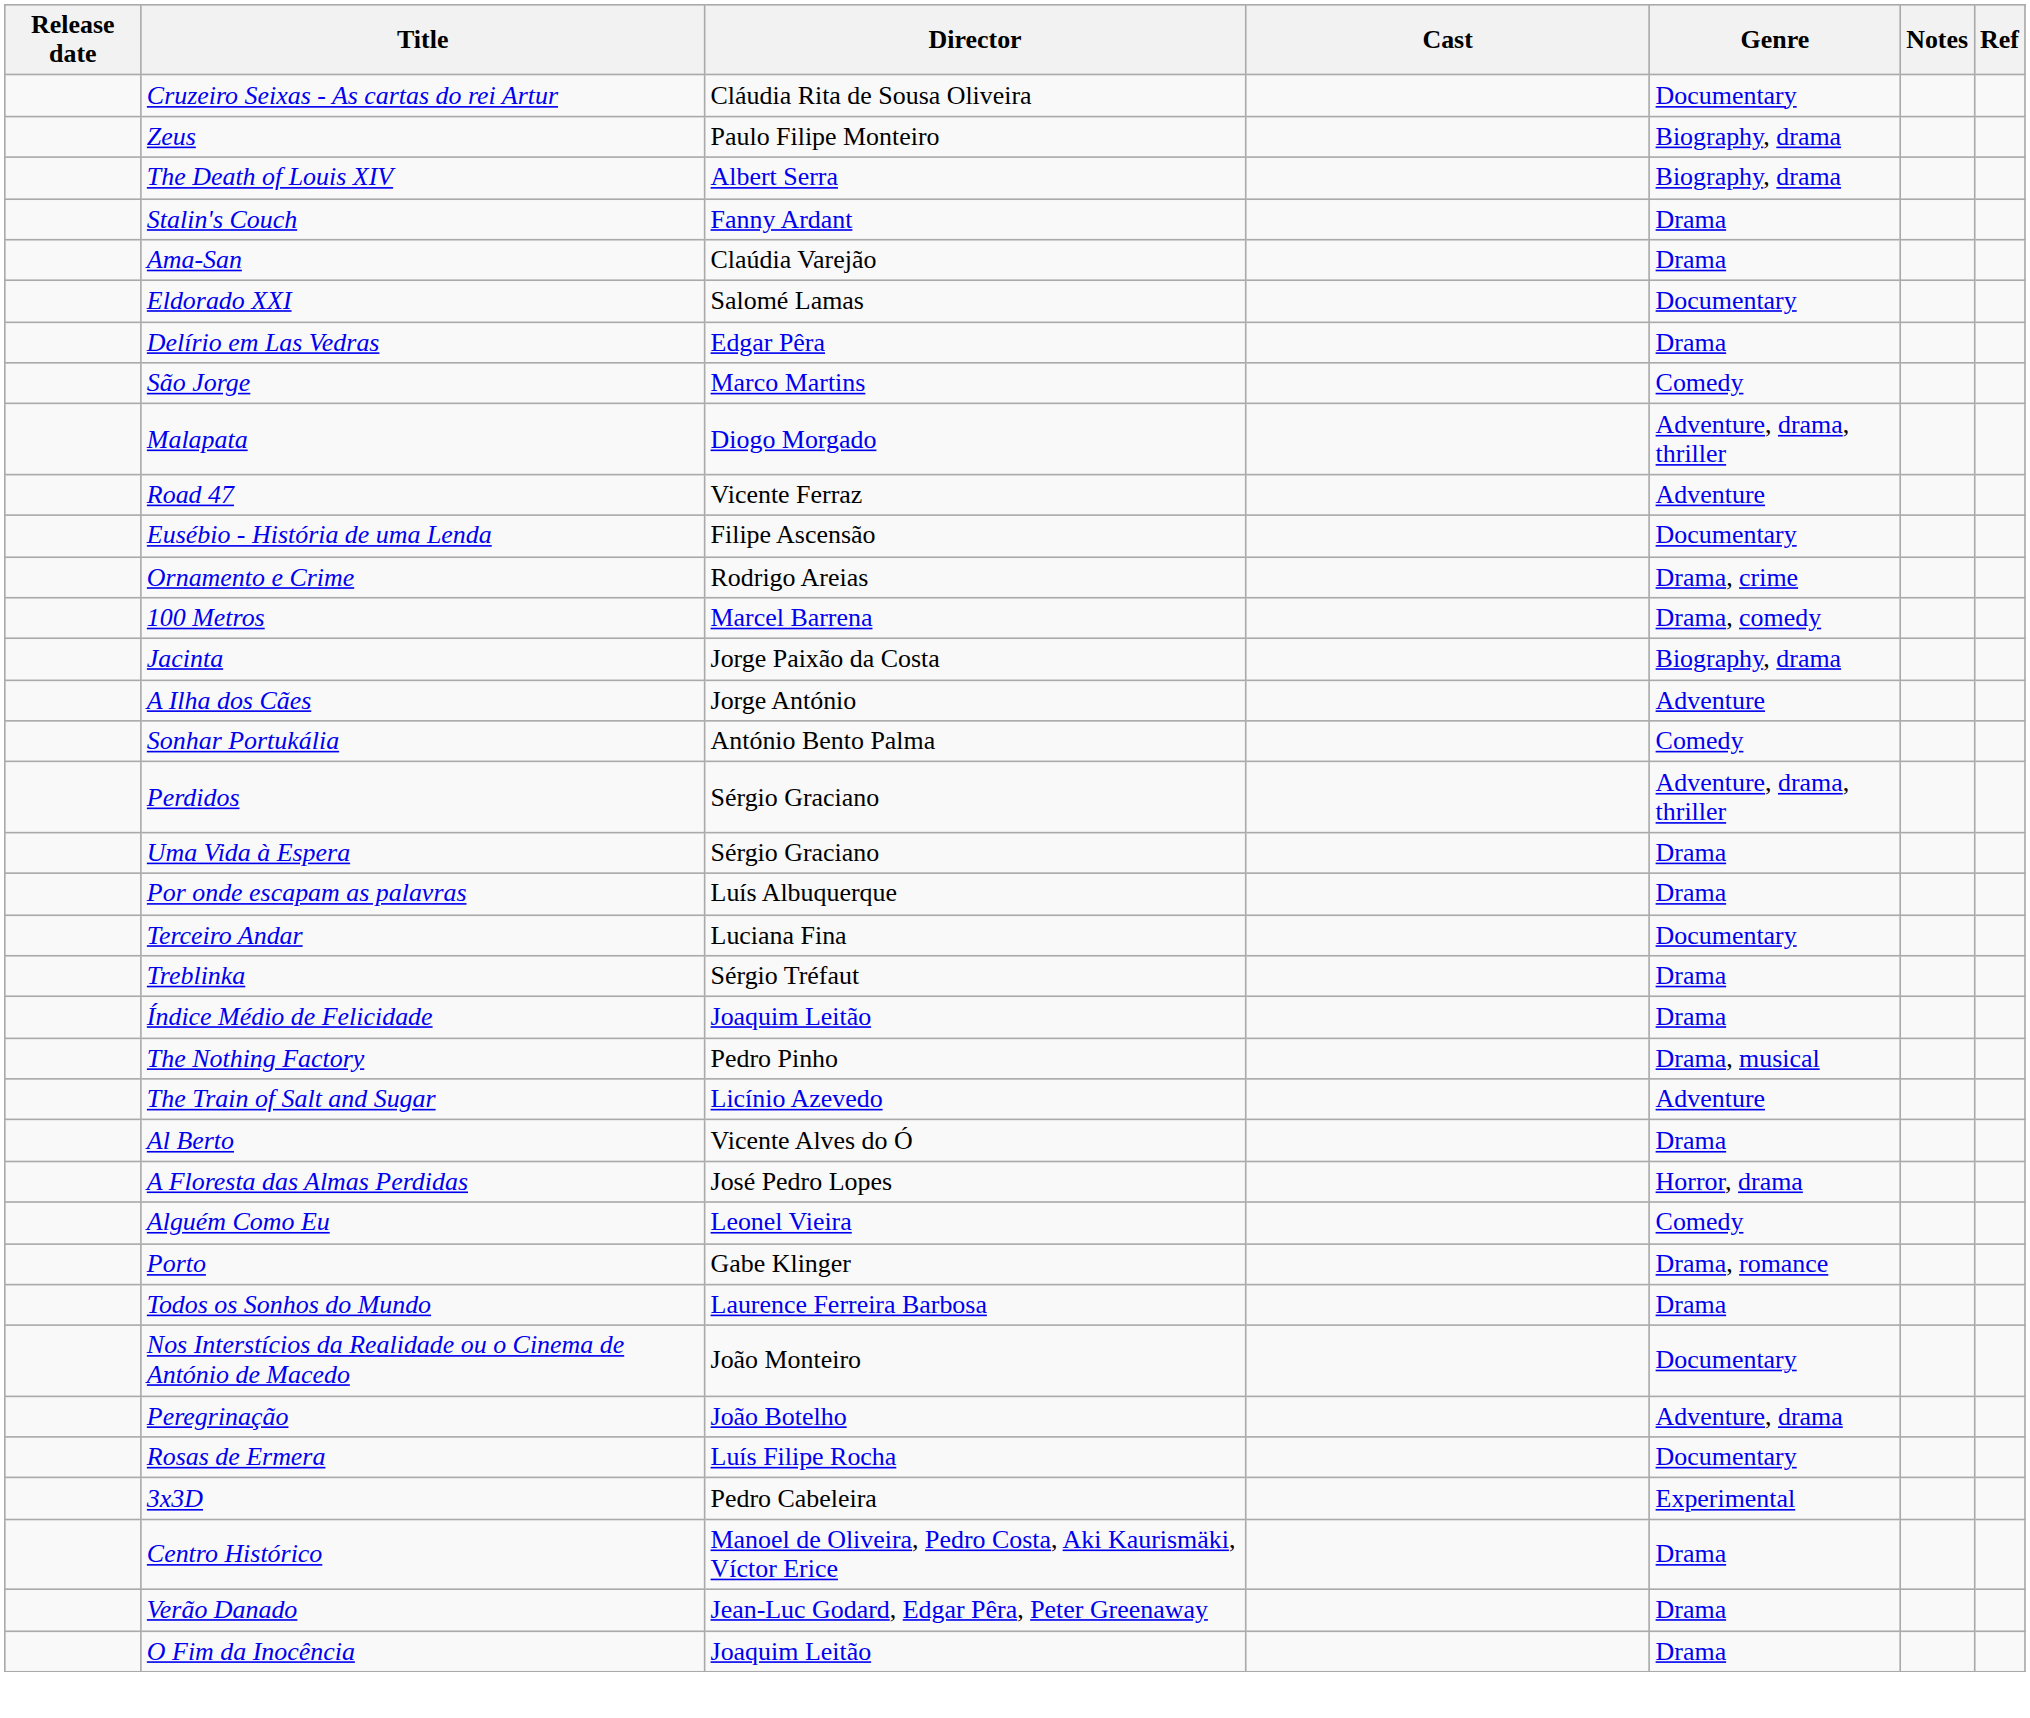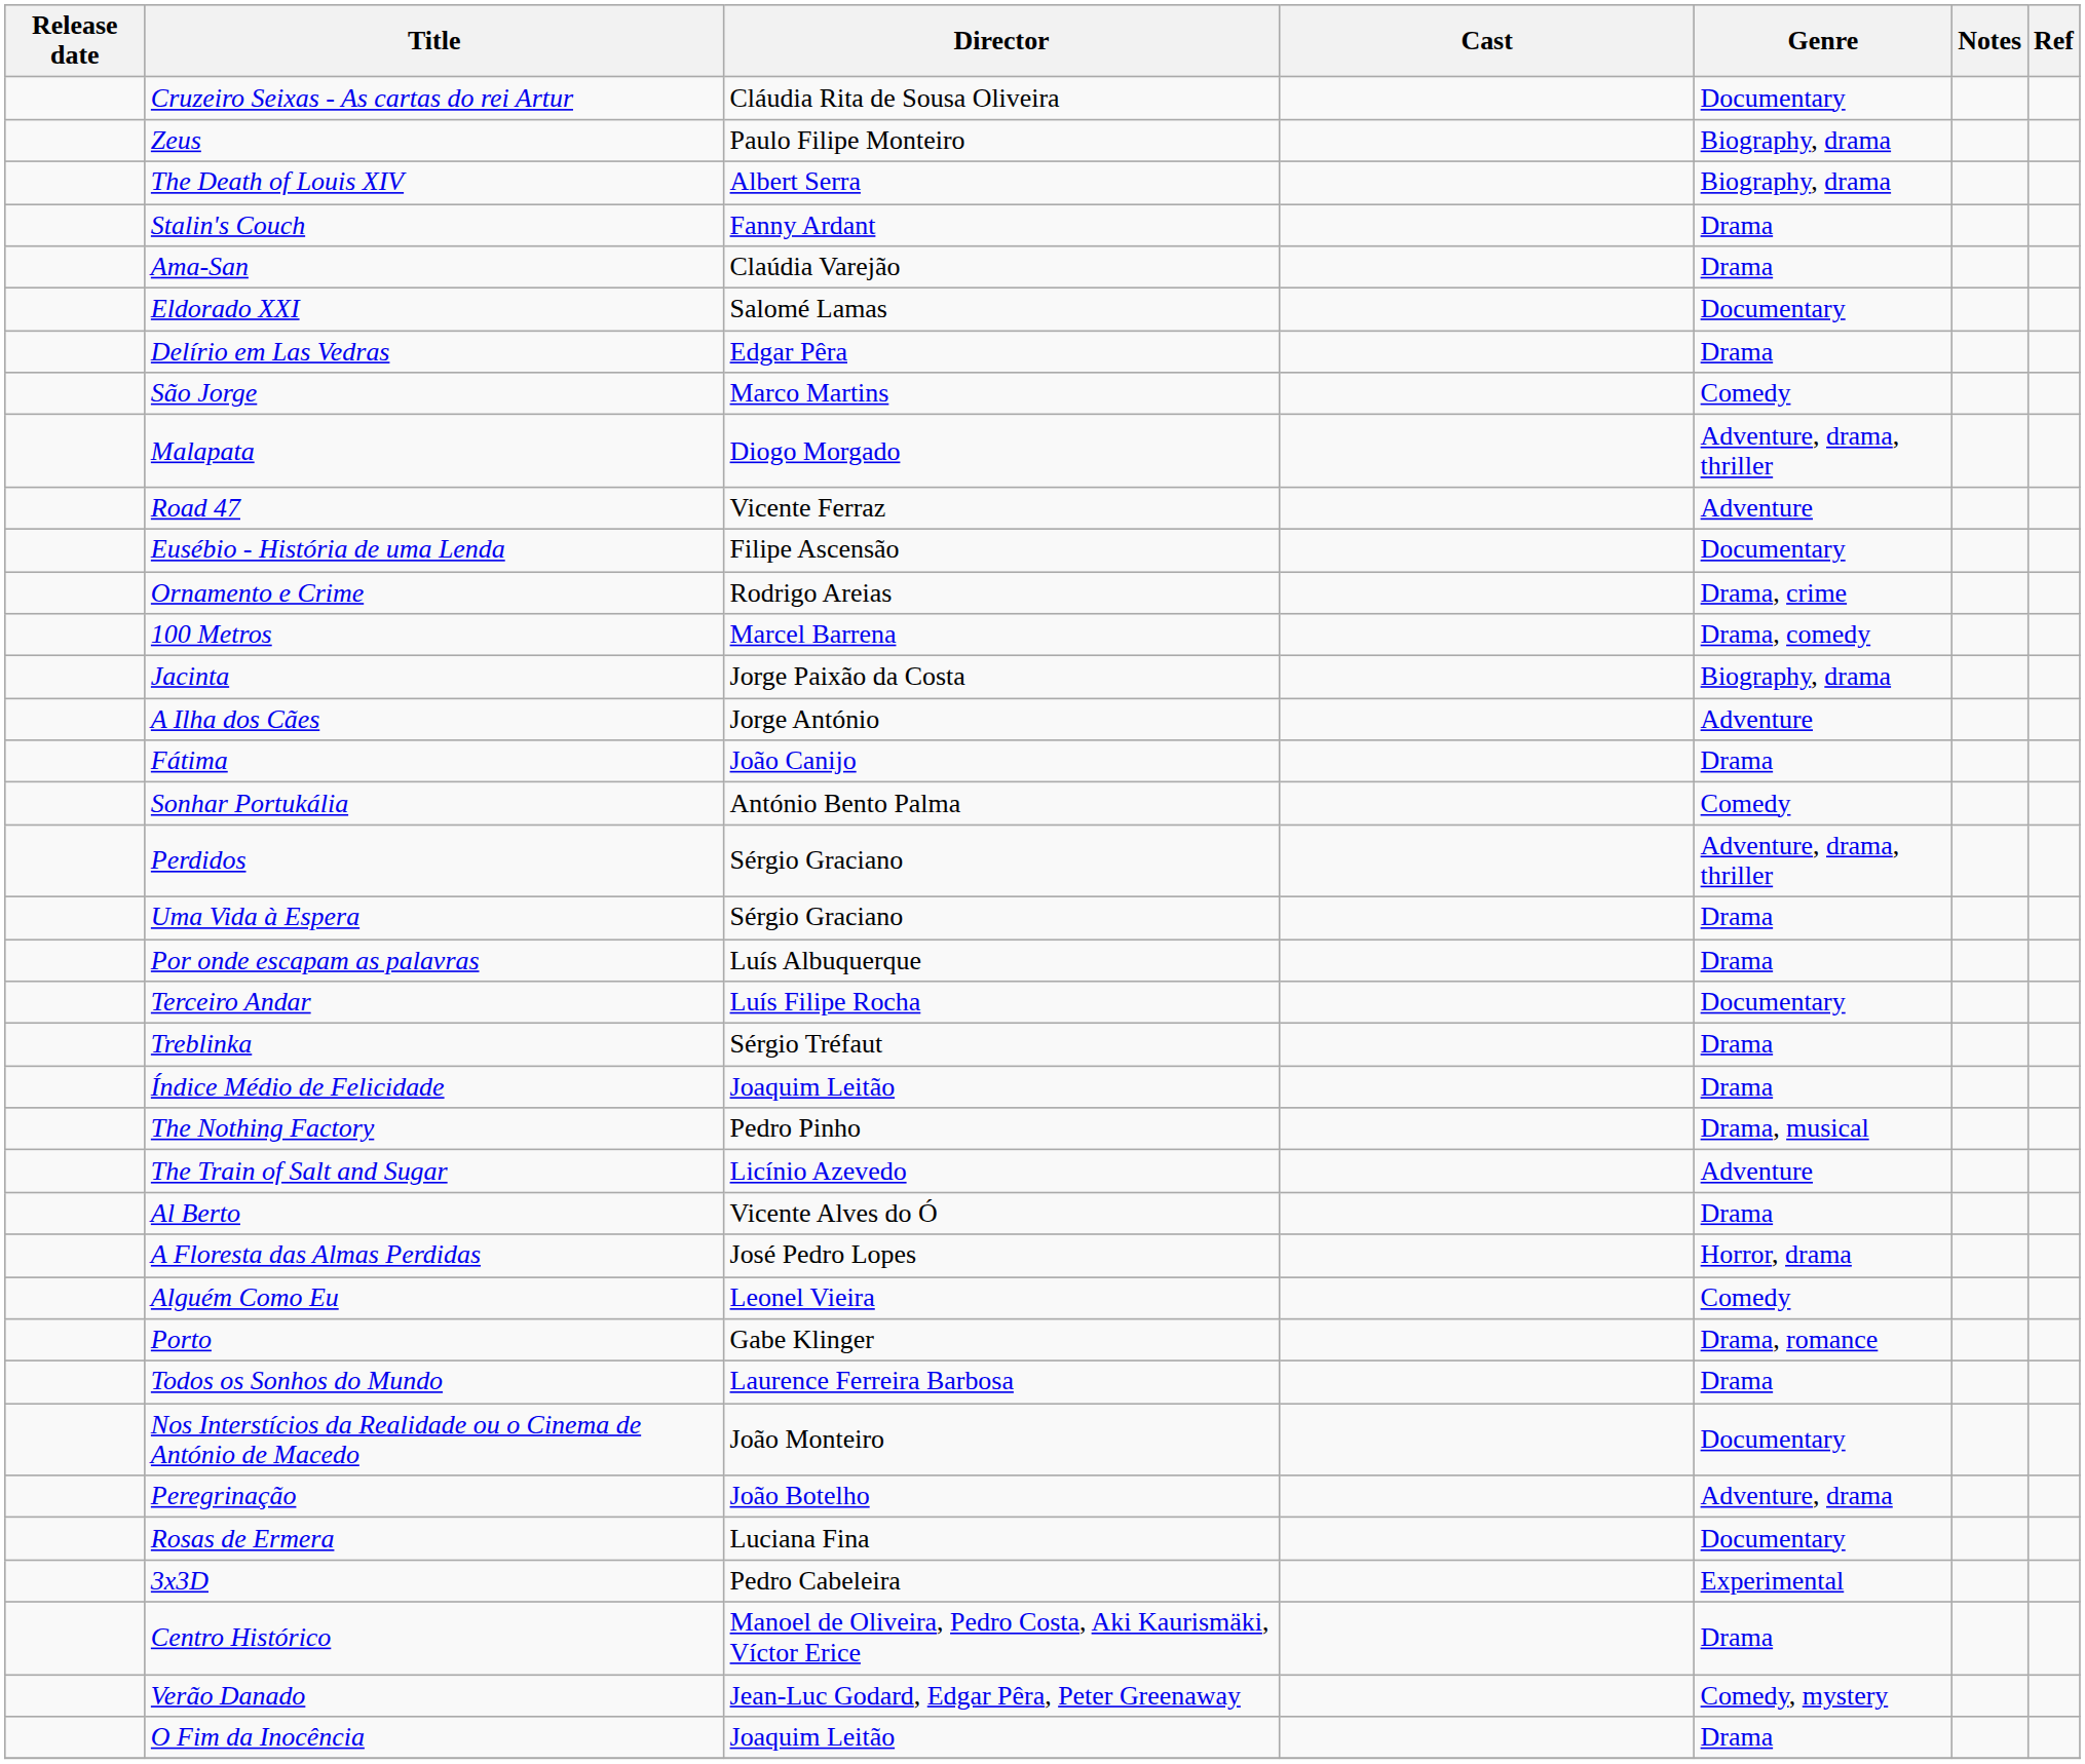 <table class="wikitable sortable">
 <tr>
 <th>Release date</th>
 <th>Title</th>
 <th>Director</th>
 <th style="width:20%;">Cast</th>
 <th>Genre</th>
 <th>Notes</th>
 <th>Ref</th>
 </tr>
 <tr>
 <td></td>
 <td><em><a href='#'>Cruzeiro Seixas - As cartas do rei Artur</a></em></td>
 <td>Cláudia Rita de Sousa Oliveira</td>
 <td></td>
 <td><a href='#'>Documentary</a></td>
 <td></td>
 <td></td>
 </tr>
 <tr>
 <td></td>
 <td><a href='#'><em>Zeus</em></a></td>
 <td>Paulo Filipe Monteiro</td>
 <td></td>
 <td><a href='#'>Biography</a>, <a href='#'>drama</a></td>
 <td></td>
 <td></td>
 </tr>
 <tr>
 <td></td>
 <td><em><a href='#'>The Death of Louis XIV</a></em></td>
 <td><a href='#'>Albert Serra</a></td>
 <td></td>
 <td><a href='#'>Biography</a>, <a href='#'>drama</a></td>
 <td></td>
 <td></td>
 </tr>
 <tr>
 <td></td>
 <td><em><a href='#'>Stalin's Couch</a></em></td>
 <td><a href='#'>Fanny Ardant</a></td>
 <td></td>
 <td><a href='#'>Drama</a></td>
 <td></td>
 <td></td>
 </tr>
 <tr>
 <td></td>
 <td><em><a href='#'>Ama-San</a></em></td>
 <td>Claúdia Varejão</td>
 <td></td>
 <td><a href='#'>Drama</a></td>
 <td></td>
 <td></td>
 </tr>
 <tr>
 <td></td>
 <td><em><a href='#'>Eldorado XXI</a></em></td>
 <td>Salomé Lamas</td>
 <td></td>
 <td><a href='#'>Documentary</a></td>
 <td></td>
 <td></td>
 </tr>
 <tr>
 <td></td>
 <td><em><a href='#'>Delírio em Las Vedras</a></em></td>
 <td><a href='#'>Edgar Pêra</a></td>
 <td></td>
 <td><a href='#'>Drama</a></td>
 <td></td>
 <td></td>
 </tr>
 <tr>
 <td></td>
 <td><a href='#'><em>São Jorge</em></a></td>
 <td><a href='#'>Marco Martins</a></td>
 <td></td>
 <td><a href='#'>Comedy</a></td>
 <td></td>
 <td></td>
 </tr>
 <tr>
 <td></td>
 <td><em><a href='#'>Malapata</a></em></td>
 <td><a href='#'>Diogo Morgado</a></td>
 <td></td>
 <td><a href='#'>Adventure</a>, <a href='#'>drama</a>, <a href='#'>thriller</a></td>
 <td></td>
 <td></td>
 </tr>
 <tr>
 <td></td>
 <td><em><a href='#'>Road 47</a></em></td>
 <td>Vicente Ferraz</td>
 <td></td>
 <td><a href='#'>Adventure</a></td>
 <td></td>
 <td></td>
 </tr>
 <tr>
 <td></td>
 <td><a href='#'><em>Eusébio - História de uma Lenda</em></a></td>
 <td>Filipe Ascensão</td>
 <td></td>
 <td><a href='#'>Documentary</a></td>
 <td></td>
 <td></td>
 </tr>
 <tr>
 <td></td>
 <td><a href='#'><em>Ornamento e Crime</em></a></td>
 <td>Rodrigo Areias</td>
 <td></td>
 <td><a href='#'>Drama</a>, <a href='#'>crime</a></td>
 <td></td>
 <td></td>
 </tr>
 <tr>
 <td></td>
 <td><a href='#'><em>100 Metros</em></a></td>
 <td><a href='#'>Marcel Barrena</a></td>
 <td></td>
 <td><a href='#'>Drama</a>, <a href='#'>comedy</a></td>
 <td></td>
 <td></td>
 </tr>
 <tr>
 <td></td>
 <td><a href='#'><em>Jacinta</em></a></td>
 <td>Jorge Paixão da Costa</td>
 <td></td>
 <td><a href='#'>Biography</a>, <a href='#'>drama</a></td>
 <td></td>
 <td></td>
 </tr>
 <tr>
 <td></td>
 <td><em><a href='#'>A Ilha dos Cães</a></em></td>
 <td>Jorge António</td>
 <td></td>
 <td><a href='#'>Adventure</a></td>
 <td></td>
 <td></td>
 </tr>
 <tr>
 <td></td>
+<td><a href='#'><em>Fátima</em></a></td>
+<td><a href='#'>João Canijo</a></td>
+<td></td>
+<td><a href='#'>Drama</a></td>
+<td></td>
+<td></td>
+</tr>
+<tr>
+<td></td>
 <td><em><a href='#'>Sonhar Portukália</a></em></td>
 <td>António Bento Palma</td>
 <td></td>
 <td><a href='#'>Comedy</a></td>
 <td></td>
 <td></td>
 </tr>
 <tr>
 <td></td>
 <td><a href='#'><em>Perdidos</em></a></td>
 <td>Sérgio Graciano</td>
 <td></td>
 <td><a href='#'>Adventure</a>, <a href='#'>drama</a>, <a href='#'>thriller</a></td>
 <td></td>
 <td></td>
 </tr>
 <tr>
 <td></td>
 <td><em><a href='#'>Uma Vida à Espera</a></em></td>
 <td>Sérgio Graciano</td>
 <td></td>
 <td><a href='#'>Drama</a></td>
 <td></td>
 <td></td>
 </tr>
 <tr>
 <td></td>
 <td><em><a href='#'>Por onde escapam as palavras</a></em></td>
 <td>Luís Albuquerque</td>
 <td></td>
 <td><a href='#'>Drama</a></td>
 <td></td>
 <td></td>
 </tr>
 <tr>
 <td></td>
 <td><em><a href='#'>Terceiro Andar</a></em></td>
-<td>Luciana Fina</td>
+<td><a href='#'>Luís Filipe Rocha</a></td>
 <td></td>
 <td><a href='#'>Documentary</a></td>
 <td></td>
 <td></td>
 </tr>
 <tr>
 <td></td>
 <td><a href='#'><em>Treblinka</em></a></td>
 <td>Sérgio Tréfaut</td>
 <td></td>
 <td><a href='#'>Drama</a></td>
 <td></td>
 <td></td>
 </tr>
 <tr>
 <td></td>
 <td><em><a href='#'>Índice Médio de Felicidade</a></em></td>
 <td><a href='#'>Joaquim Leitão</a></td>
 <td></td>
 <td><a href='#'>Drama</a></td>
 <td></td>
 <td></td>
 </tr>
 <tr>
 <td></td>
 <td><em><a href='#'>The Nothing Factory</a></em></td>
 <td>Pedro Pinho</td>
 <td></td>
 <td><a href='#'>Drama</a>, <a href='#'>musical</a></td>
 <td></td>
 <td></td>
 </tr>
 <tr>
 <td></td>
 <td><em><a href='#'>The Train of Salt and Sugar</a></em></td>
 <td><a href='#'>Licínio Azevedo</a></td>
 <td></td>
 <td><a href='#'>Adventure</a></td>
 <td></td>
 <td></td>
 </tr>
 <tr>
 <td></td>
 <td><a href='#'><em>Al Berto</em></a></td>
 <td>Vicente Alves do Ó</td>
 <td></td>
 <td><a href='#'>Drama</a></td>
 <td></td>
 <td></td>
 </tr>
 <tr>
 <td></td>
 <td><em><a href='#'>A Floresta das Almas Perdidas</a></em></td>
 <td>José Pedro Lopes</td>
 <td></td>
 <td><a href='#'>Horror</a>, <a href='#'>drama</a></td>
 <td></td>
 <td></td>
 </tr>
 <tr>
 <td></td>
 <td><em><a href='#'>Alguém Como Eu</a></em></td>
 <td><a href='#'>Leonel Vieira</a></td>
 <td></td>
 <td><a href='#'>Comedy</a></td>
 <td></td>
 <td></td>
 </tr>
 <tr>
 <td></td>
 <td><a href='#'><em>Porto</em></a></td>
 <td>Gabe Klinger</td>
 <td></td>
 <td><a href='#'>Drama</a>, <a href='#'>romance</a></td>
 <td></td>
 <td></td>
 </tr>
 <tr>
 <td></td>
 <td><em><a href='#'>Todos os Sonhos do Mundo</a></em></td>
 <td><a href='#'>Laurence Ferreira Barbosa</a></td>
 <td></td>
 <td><a href='#'>Drama</a></td>
 <td></td>
 <td></td>
 </tr>
 <tr>
 <td></td>
 <td><em><a href='#'>Nos Interstícios da Realidade ou o Cinema de António de Macedo</a></em></td>
 <td>João Monteiro</td>
 <td></td>
 <td><a href='#'>Documentary</a></td>
 <td></td>
 <td></td>
 </tr>
 <tr>
 <td></td>
 <td><a href='#'><em>Peregrinação</em></a></td>
 <td><a href='#'>João Botelho</a></td>
 <td></td>
 <td><a href='#'>Adventure</a>, <a href='#'>drama</a></td>
 <td></td>
 <td></td>
 </tr>
 <tr>
 <td></td>
 <td><em><a href='#'>Rosas de Ermera</a></em></td>
-<td><a href='#'>Luís Filipe Rocha</a></td>
+<td>Luciana Fina</td>
 <td></td>
 <td><a href='#'>Documentary</a></td>
 <td></td>
 <td></td>
 </tr>
 <tr>
 <td></td>
 <td><em><a href='#'>3x3D</a></em></td>
 <td>Pedro Cabeleira</td>
 <td></td>
 <td><a href='#'>Experimental</a></td>
 <td></td>
 <td></td>
 </tr>
 <tr>
 <td></td>
 <td><a href='#'><em>Centro Histórico</em></a></td>
 <td><a href='#'>Manoel de Oliveira</a>, <a href='#'>Pedro Costa</a>, <a href='#'>Aki Kaurismäki</a>, <a href='#'>Víctor Erice</a></td>
 <td></td>
 <td><a href='#'>Drama</a></td>
 <td></td>
 <td></td>
 </tr>
 <tr>
 <td></td>
 <td><em><a href='#'>Verão Danado</a></em></td>
 <td><a href='#'>Jean-Luc Godard</a>, <a href='#'>Edgar Pêra</a>, <a href='#'>Peter Greenaway</a></td>
 <td></td>
-<td><a href='#'>Drama</a></td>
+<td><a href='#'>Comedy</a>, <a href='#'>mystery</a></td>
 <td></td>
 <td></td>
 </tr>
 <tr>
 <td></td>
 <td><em><a href='#'>O Fim da Inocência</a></em></td>
 <td><a href='#'>Joaquim Leitão</a></td>
 <td></td>
 <td><a href='#'>Drama</a></td>
 <td></td>
 <td></td>
 </tr>
 <tr>
 </tr>
 </table>
